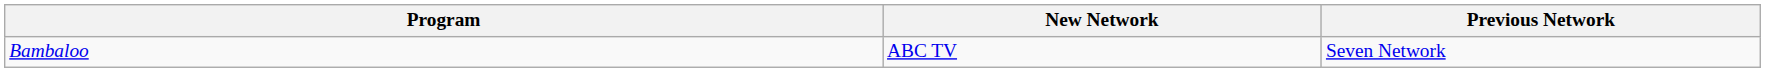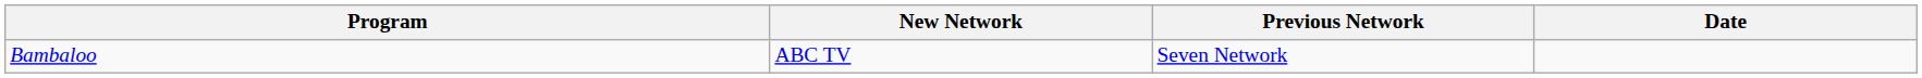 <table class="wikitable sortable" width="100%" style="font-size:87%;">
 <tr bgcolor="#efefef">
 <th width=40%>Program</th>
 <th width=20%>New Network</th>
 <th width=20%>Previous Network</th>
+<th width=20%>Date</th>
 </tr>
 <tr>
 <td><em><a href='#'>Bambaloo</a></em></td>
 <td><a href='#'>ABC TV</a></td>
 <td><a href='#'>Seven Network</a></td>
+<td></td>
 </tr>
 </table>
